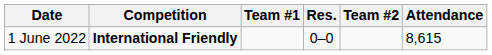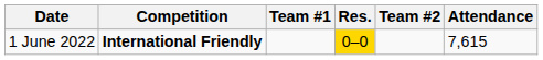 <table class="wikitable">
 <tr>
 <th>Date</th>
 <th>Competition</th>
 <th>Team #1</th>
 <th>Res.</th>
 <th>Team #2</th>
 <th>Attendance</th>
 </tr>
 <tr>
 <td>1 June 2022</td>
 <td><strong>International Friendly</strong></td>
 <td></td>
-<td align=center>0–0</td>
+<td align=center style="background: gold;">0–0</td>
 <td></td>
-<td>8,615</td>
+<td>7,615</td>
 </tr>
 </table>
